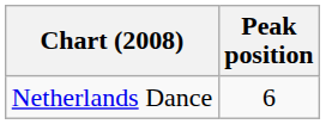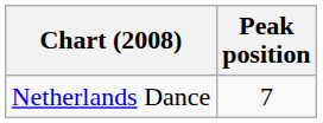 <table class="wikitable plainrowheaders">
 <tr>
 <th>Chart (2008)</th>
 <th>Peak<br>position</th>
 </tr>
 <tr>
 <td><a href='#'>Netherlands</a> Dance</td>
-<td style="text-align:center;">6</td>
+<td style="text-align:center;">7</td>
 </tr>
 </table>
